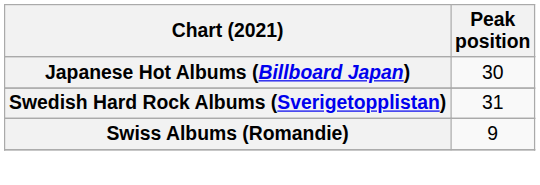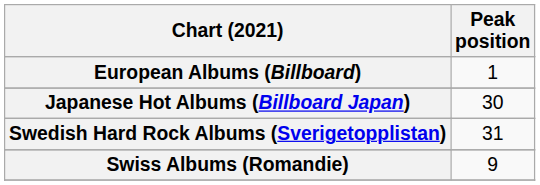 <table class="wikitable sortable plainrowheaders" style="text-align:center">
 <tr>
 <th scope="col">Chart (2021)</th>
 <th scope="col">Peak<br>position</th>
 </tr>
 <tr>
 </tr>
 <tr>
 </tr>
 <tr>
 </tr>
 <tr>
 </tr>
 <tr>
+</tr>
+<tr>
+<th scope="row">European Albums (<em>Billboard</em>)</th>
+<td>1</td>
 </tr>
 <tr>
 </tr>
 <tr>
 </tr>
 <tr>
 </tr>
 <tr>
 </tr>
 <tr>
 <th scope="row">Japanese Hot Albums (<em><a href='#'>Billboard Japan</a></em>)</th>
 <td>30</td>
 </tr>
 <tr>
 </tr>
 <tr>
 <th scope="row">Swedish Hard Rock Albums (<a href='#'>Sverigetopplistan</a>)</th>
 <td>31</td>
 </tr>
 <tr>
 </tr>
 <tr>
 <th scope="row">Swiss Albums (Romandie)</th>
 <td>9</td>
 </tr>
 <tr>
 </tr>
 <tr>
 </tr>
 <tr>
 </tr>
 <tr>
 </tr>
 <tr>
 </tr>
 <tr>
 </tr>
 </table>
